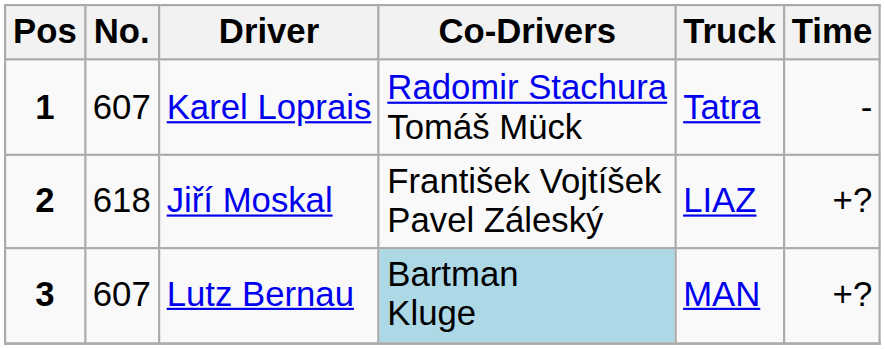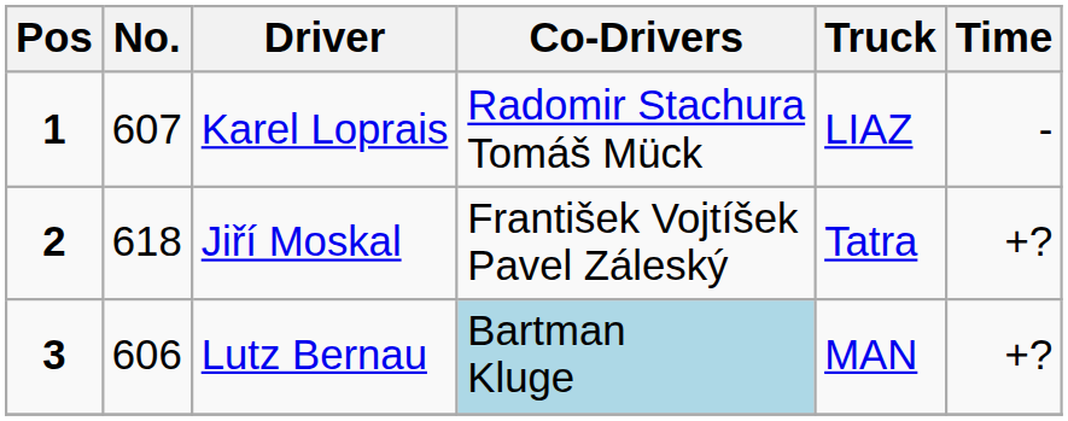 <table class="wikitable">
 <tr>
 <th>Pos</th>
 <th>No.</th>
 <th>Driver</th>
 <th>Co-Drivers</th>
 <th>Truck</th>
 <th>Time</th>
 </tr>
 <tr>
 <td align=center><strong>1</strong></td>
 <td>607</td>
 <td> <a href='#'>Karel Loprais</a></td>
 <td> <a href='#'>Radomir Stachura</a><br> Tomáš Mück</td>
-<td><a href='#'>Tatra</a></td>
+<td><a href='#'>LIAZ</a></td>
 <td align="right">-</td>
 </tr>
 <tr>
 <td align=center><strong>2</strong></td>
 <td>618</td>
 <td> <a href='#'>Jiří Moskal</a></td>
 <td> František Vojtíšek<br> Pavel Záleský</td>
-<td><a href='#'>LIAZ</a></td>
+<td><a href='#'>Tatra</a></td>
 <td align="right">+?</td>
 </tr>
 <tr>
 <td align=center><strong>3</strong></td>
-<td>607</td>
+<td>606</td>
 <td> <a href='#'>Lutz Bernau</a></td>
 <td style="background: lightblue;"> Bartman<br> Kluge</td>
 <td><a href='#'>MAN</a></td>
 <td align=right>+?</td>
 </tr>
 <tr>
 </tr>
 </table>
